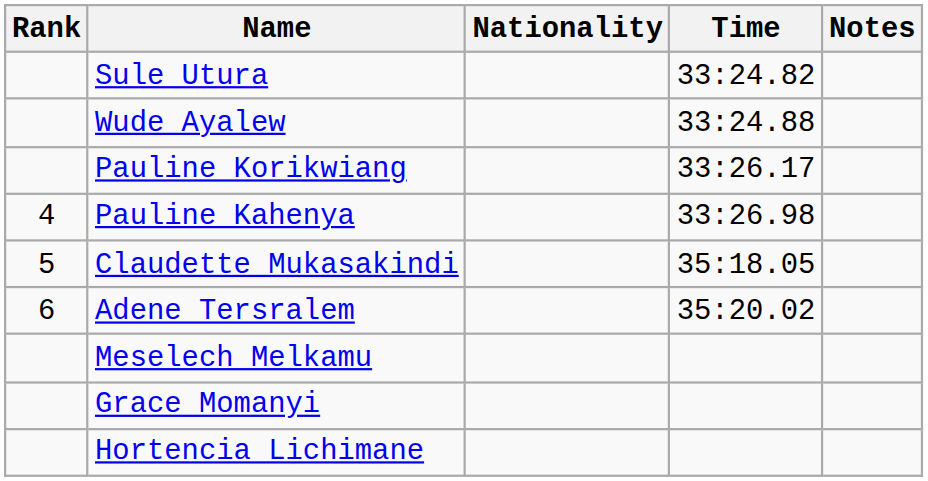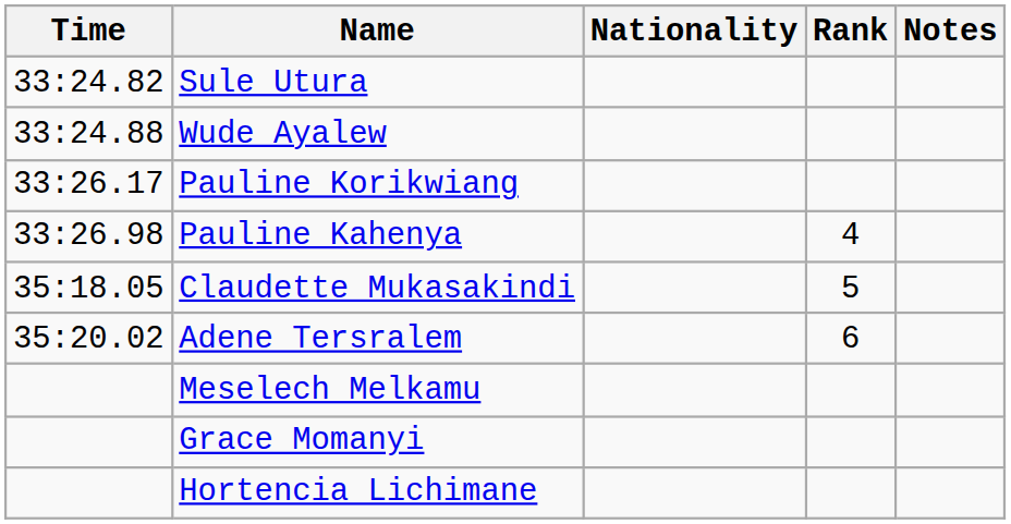 <table class="wikitable sortable" style="text-align:center">
 <tr>
-<th>Rank</th>
+<th>Time</th>
 <th>Name</th>
 <th>Nationality</th>
-<th>Time</th>
+<th>Rank</th>
 <th>Notes</th>
 </tr>
 <tr>
-<td></td>
+<td>33:24.82</td>
 <td align=left><a href='#'>Sule Utura</a></td>
 <td align=left></td>
-<td>33:24.82</td>
+<td></td>
 <td></td>
 </tr>
 <tr>
-<td></td>
+<td>33:24.88</td>
 <td align=left><a href='#'>Wude Ayalew</a></td>
 <td align=left></td>
-<td>33:24.88</td>
+<td></td>
 <td></td>
 </tr>
 <tr>
-<td></td>
+<td>33:26.17</td>
 <td align=left><a href='#'>Pauline Korikwiang</a></td>
 <td align=left></td>
-<td>33:26.17</td>
+<td></td>
 <td></td>
 </tr>
 <tr>
-<td>4</td>
+<td>33:26.98</td>
 <td align=left><a href='#'>Pauline Kahenya</a></td>
 <td align=left></td>
-<td>33:26.98</td>
+<td>4</td>
 <td></td>
 </tr>
 <tr>
-<td>5</td>
+<td>35:18.05</td>
 <td align=left><a href='#'>Claudette Mukasakindi</a></td>
 <td align=left></td>
-<td>35:18.05</td>
+<td>5</td>
 <td></td>
 </tr>
 <tr>
-<td>6</td>
+<td>35:20.02</td>
 <td align=left><a href='#'>Adene Tersralem</a></td>
 <td align=left></td>
-<td>35:20.02</td>
+<td>6</td>
 <td></td>
 </tr>
 <tr>
 <td></td>
 <td align=left><a href='#'>Meselech Melkamu</a></td>
 <td align=left></td>
 <td></td>
 <td></td>
 </tr>
 <tr>
 <td></td>
 <td align=left><a href='#'>Grace Momanyi</a></td>
 <td align=left></td>
 <td></td>
 <td></td>
 </tr>
 <tr>
 <td></td>
 <td align=left><a href='#'>Hortencia Lichimane</a></td>
 <td align=left></td>
 <td></td>
 <td></td>
 </tr>
 </table>
